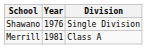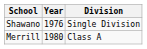 <table class="wikitable">
 <tr>
 <th>School</th>
 <th>Year</th>
 <th>Division</th>
 </tr>
 <tr>
 <td>Shawano</td>
 <td>1976</td>
 <td>Single Division</td>
 </tr>
 <tr>
 <td>Merrill</td>
-<td>1981</td>
+<td>1980</td>
 <td>Class A</td>
 </tr>
 </table>
